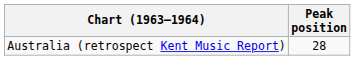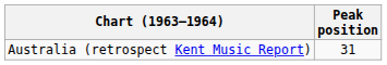 <table class="wikitable sortable" border="1">
 <tr>
 <th>Chart (1963–1964)</th>
 <th>Peak<br>position</th>
 </tr>
 <tr>
 <td>Australia (retrospect <a href='#'>Kent Music Report</a>)</td>
-<td style="text-align:center;">28</td>
+<td style="text-align:center;">31</td>
 </tr>
 </table>
